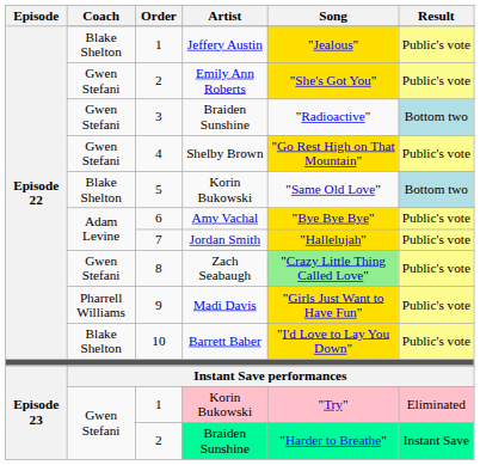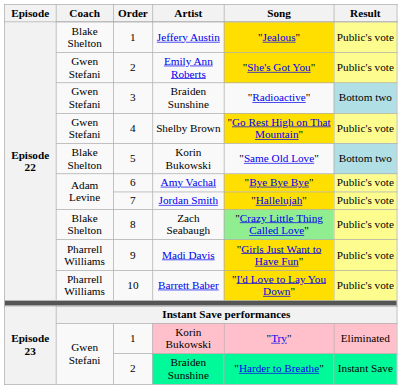 <table class="wikitable" style="text-align:center; width:90%;">
 <tr>
 <th style="width:10%;">Episode</th>
 <th style="width:12%;">Coach</th>
 <th style="width:05%;">Order</th>
 <th style="width:15%;">Artist</th>
 <th style="width:23%;">Song</th>
 <th style="width:10%;">Result</th>
 </tr>
 <tr>
 <th rowspan="11" scope="row">Episode 22<br><small></small></th>
 </tr>
 <tr>
 <td>Blake Shelton</td>
 <td>1</td>
 <td><a href='#'>Jeffery Austin</a></td>
 <td style="background:#fedf00;">"<a href='#'>Jealous</a>"</td>
 <td style="background:#fdfc8f;">Public's vote</td>
 </tr>
 <tr>
 <td>Gwen Stefani</td>
 <td>2</td>
 <td><a href='#'>Emily Ann Roberts</a></td>
 <td style="background:#fedf00;">"<a href='#'>She's Got You</a>"</td>
 <td style="background:#fdfc8f;">Public's vote</td>
 </tr>
 <tr>
 <td>Gwen Stefani</td>
 <td>3</td>
 <td>Braiden Sunshine</td>
 <td>"<a href='#'>Radioactive</a>"</td>
 <td style="background:#B0E0E6;">Bottom two</td>
 </tr>
 <tr>
 <td>Gwen Stefani</td>
 <td>4</td>
 <td>Shelby Brown</td>
 <td style="background:#fedf00;">"<a href='#'>Go Rest High on That Mountain</a>"</td>
 <td style="background:#fdfc8f;">Public's vote</td>
 </tr>
 <tr>
 <td>Blake Shelton</td>
 <td>5</td>
 <td>Korin Bukowski</td>
 <td>"<a href='#'>Same Old Love</a>"</td>
 <td style="background:#B0E0E6;">Bottom two</td>
 </tr>
 <tr>
 <td rowspan="2">Adam Levine</td>
 <td>6</td>
 <td><a href='#'>Amy Vachal</a></td>
 <td style="background:#fedf00;">"<a href='#'>Bye Bye Bye</a>"</td>
 <td style="background:#fdfc8f;">Public's vote</td>
 </tr>
 <tr>
 <td>7</td>
 <td><a href='#'>Jordan Smith</a></td>
 <td style="background:#fedf00;">"<a href='#'>Hallelujah</a>"</td>
 <td style="background:#fdfc8f;">Public's vote</td>
 </tr>
 <tr>
-<td>Gwen Stefani</td>
+<td>Blake Shelton</td>
 <td>8</td>
 <td>Zach Seabaugh</td>
 <td style="background: lightgreen;">"<a href='#'>Crazy Little Thing Called Love</a>"</td>
 <td style="background:#fdfc8f;">Public's vote</td>
 </tr>
 <tr>
 <td>Pharrell Williams</td>
 <td>9</td>
 <td><a href='#'>Madi Davis</a></td>
 <td style="background:#fedf00;">"<a href='#'>Girls Just Want to Have Fun</a>"</td>
 <td style="background:#fdfc8f;">Public's vote</td>
 </tr>
 <tr>
-<td>Blake Shelton</td>
+<td>Pharrell Williams</td>
 <td>10</td>
 <td><a href='#'>Barrett Baber</a></td>
 <td style="background:#fedf00;">"<a href='#'>I'd Love to Lay You Down</a>"</td>
 <td style="background:#fdfc8f;">Public's vote</td>
 </tr>
 <tr>
 <td colspan="6" style="background:#555;"></td>
 </tr>
 <tr>
 <th rowspan="6" scope="row">Episode 23<br><small></small></th>
 </tr>
 <tr>
 <th colspan="5">Instant Save performances</th>
 </tr>
 <tr>
 <td rowspan=2>Gwen Stefani</td>
 <td>1</td>
 <td style="background:pink;">Korin Bukowski</td>
 <td style="background:pink;">"<a href='#'>Try</a>"</td>
 <td style="background:pink;">Eliminated</td>
 </tr>
 <tr>
 <td>2</td>
 <td style="background:#00FA9A;">Braiden Sunshine</td>
 <td style="background:#00FA9A;">"<a href='#'>Harder to Breathe</a>"</td>
 <td style="background:#00FA9A;">Instant Save</td>
 </tr>
 </table>
